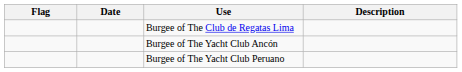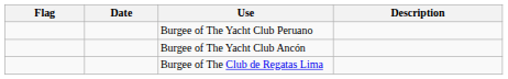 <table class="wikitable">
 <tr>
 <th width="110">Flag</th>
 <th width="100">Date</th>
 <th width="250">Use</th>
 <th width="240">Description</th>
 </tr>
 <tr>
 <td></td>
 <td></td>
-<td>Burgee of The <a href='#'>Club de Regatas Lima</a></td>
+<td>Burgee of The Yacht Club Peruano</td>
 <td></td>
 </tr>
 <tr>
 <td></td>
 <td></td>
 <td>Burgee of The Yacht Club Ancón</td>
 <td></td>
 </tr>
 <tr>
 <td></td>
 <td></td>
-<td>Burgee of The Yacht Club Peruano</td>
+<td>Burgee of The <a href='#'>Club de Regatas Lima</a></td>
 <td></td>
 </tr>
 </table>
